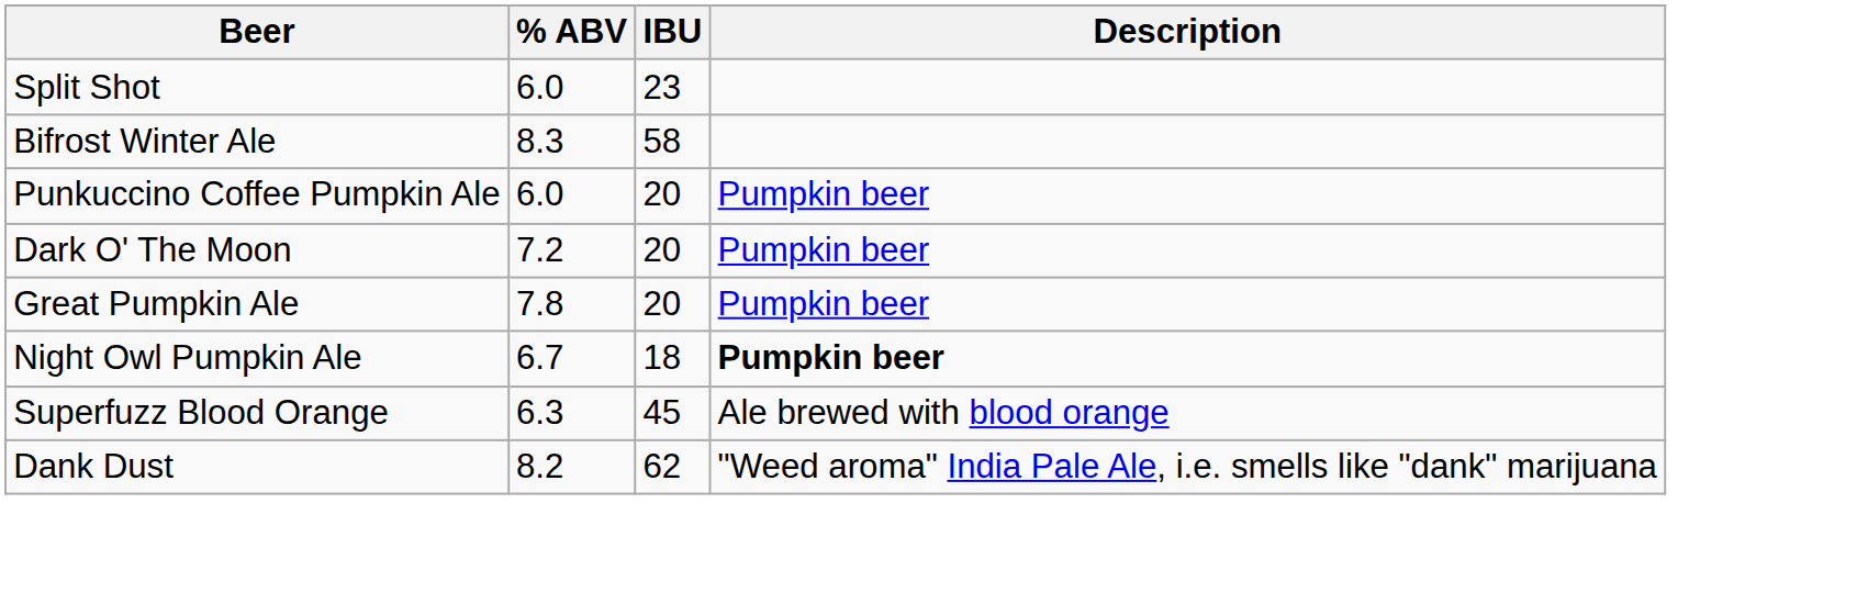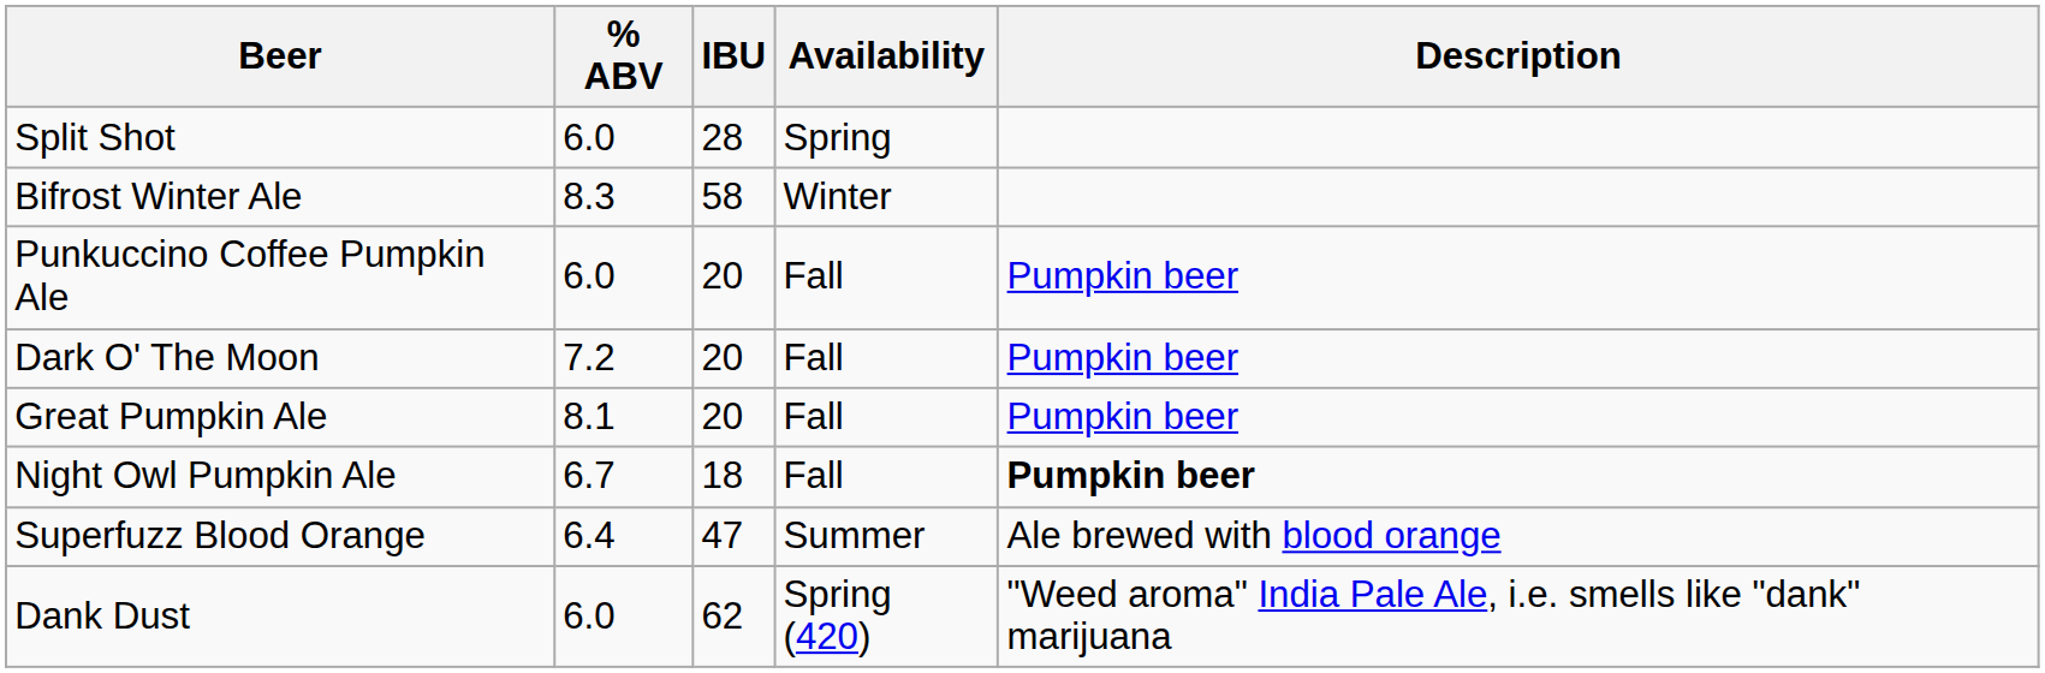 <table class=wikitable>
 <tr>
 <th>Beer</th>
 <th>% ABV</th>
 <th>IBU</th>
+<th>Availability</th>
 <th>Description</th>
 </tr>
 <tr>
 <td>Split Shot</td>
 <td>6.0</td>
-<td>23</td>
+<td>28</td>
+<td>Spring</td>
 <td></td>
 </tr>
 <tr>
 <td>Bifrost Winter Ale</td>
 <td>8.3</td>
 <td>58</td>
+<td>Winter</td>
 <td></td>
 </tr>
 <tr>
 <td>Punkuccino Coffee Pumpkin Ale</td>
 <td>6.0</td>
 <td>20</td>
+<td>Fall</td>
 <td><a href='#'>Pumpkin beer</a></td>
 </tr>
 <tr>
 <td>Dark O' The Moon</td>
 <td>7.2</td>
 <td>20</td>
+<td>Fall</td>
 <td><a href='#'>Pumpkin beer</a></td>
 </tr>
 <tr>
 <td>Great Pumpkin Ale</td>
-<td>7.8</td>
+<td>8.1</td>
 <td>20</td>
+<td>Fall</td>
 <td><a href='#'>Pumpkin beer</a></td>
 </tr>
 <tr>
 <td>Night Owl Pumpkin Ale</td>
 <td>6.7</td>
 <td>18</td>
+<td>Fall</td>
 <td><strong>Pumpkin beer</strong></td>
 </tr>
 <tr>
 <td>Superfuzz Blood Orange</td>
-<td>6.3</td>
-<td>45</td>
+<td>6.4</td>
+<td>47</td>
+<td>Summer</td>
 <td>Ale brewed with <a href='#'>blood orange</a></td>
 </tr>
 <tr>
 <td>Dank Dust</td>
-<td>8.2</td>
+<td>6.0</td>
 <td>62</td>
+<td>Spring (<a href='#'>420</a>)</td>
 <td>"Weed aroma" <a href='#'>India Pale Ale</a>, i.e. smells like "dank" marijuana</td>
 </tr>
 </table>
